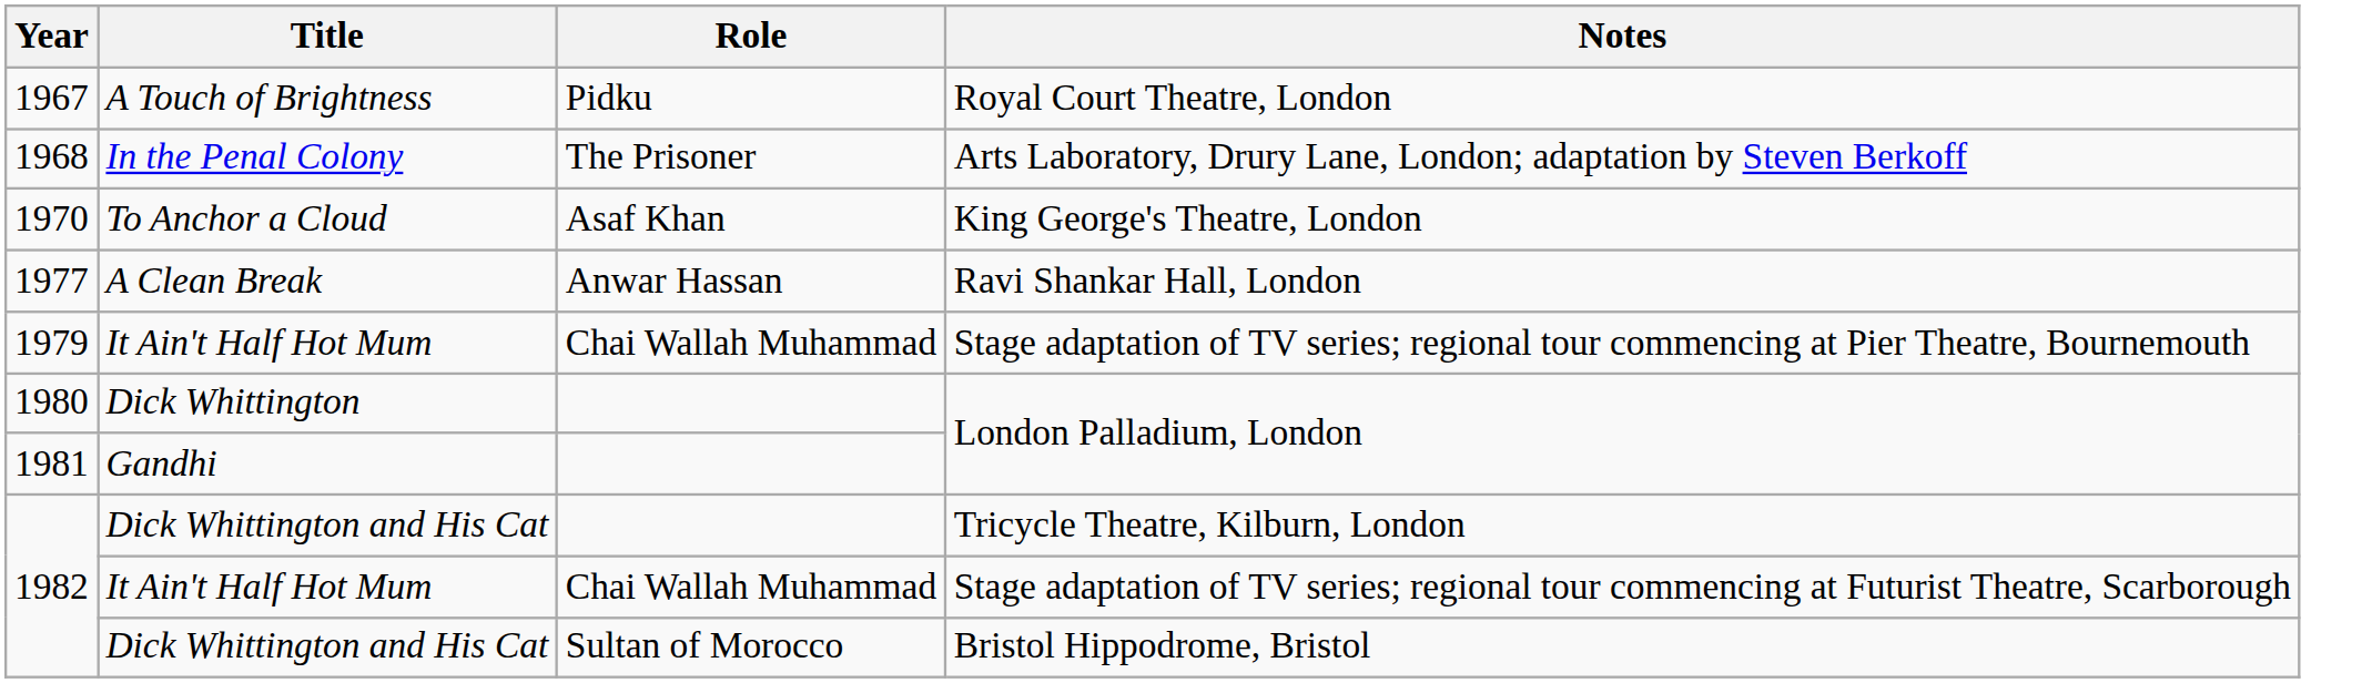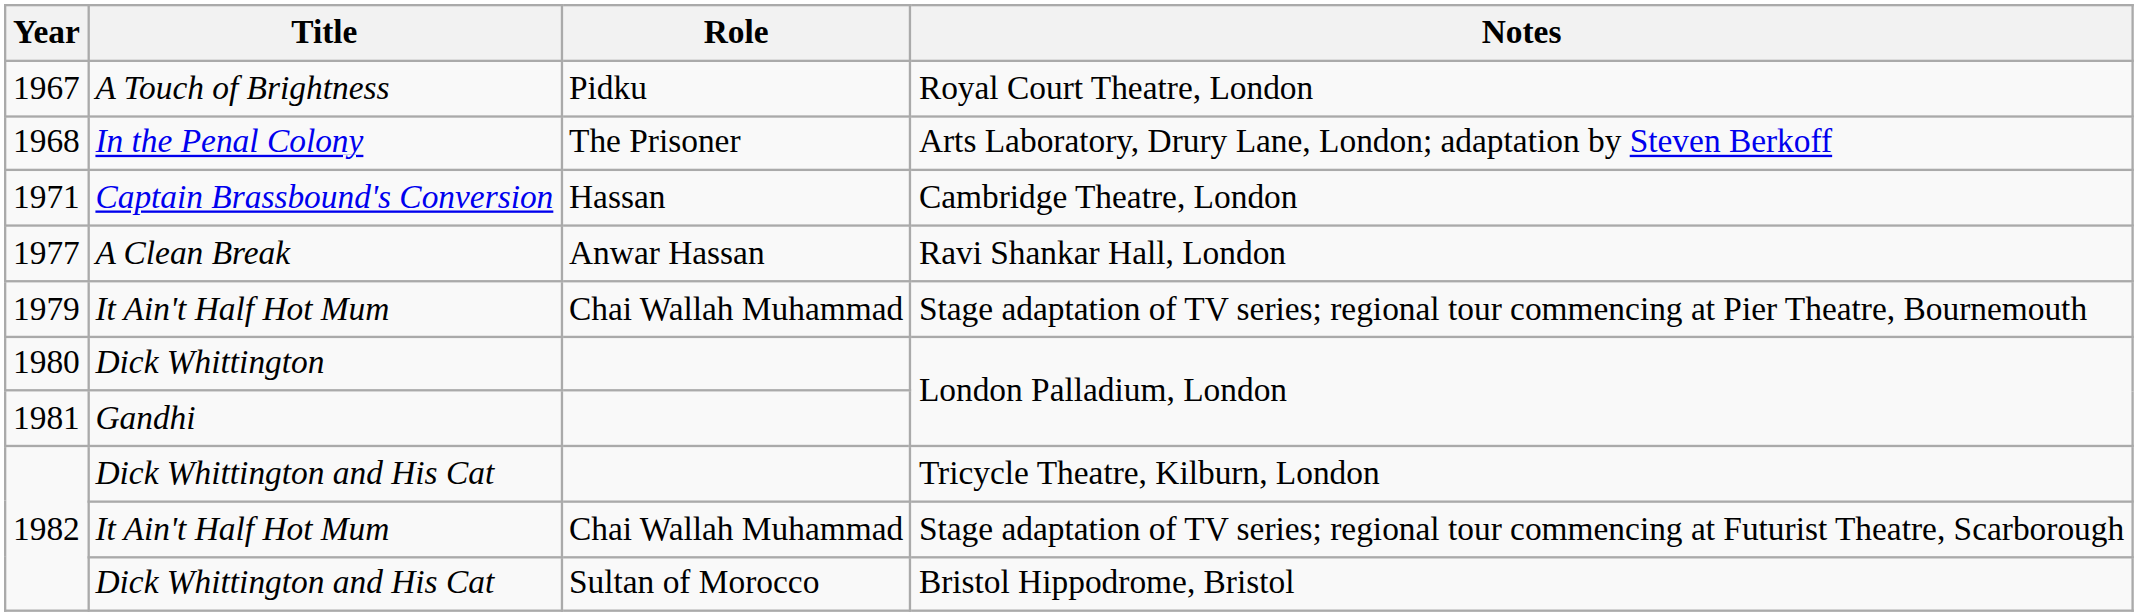 <table class="wikitable" style="font-size: 90%;">
 <tr>
 <th>Year</th>
 <th>Title</th>
 <th>Role</th>
 <th>Notes</th>
 </tr>
 <tr>
 <td rowspan="1">1967</td>
 <td><em>A Touch of Brightness</em></td>
 <td>Pidku</td>
 <td>Royal Court Theatre, London</td>
 </tr>
 <tr>
 <td rowspan="1">1968</td>
 <td><em><a href='#'>In the Penal Colony</a></em></td>
 <td>The Prisoner</td>
 <td>Arts Laboratory, Drury Lane, London; adaptation by <a href='#'>Steven Berkoff</a></td>
 </tr>
 <tr>
-<td rowspan="1">1970</td>
-<td><em>To Anchor a Cloud</em></td>
-<td>Asaf Khan</td>
-<td>King George's Theatre, London</td>
+<td rowspan="1">1971</td>
+<td><em><a href='#'>Captain Brassbound's Conversion</a></em></td>
+<td>Hassan</td>
+<td>Cambridge Theatre, London</td>
 </tr>
 <tr>
 <td rowspan="1">1977</td>
 <td><em>A Clean Break</em></td>
 <td>Anwar Hassan</td>
 <td>Ravi Shankar Hall, London</td>
 </tr>
 <tr>
 <td rowspan="1">1979</td>
 <td><em>It Ain't Half Hot Mum</em></td>
 <td>Chai Wallah Muhammad</td>
 <td>Stage adaptation of TV series; regional tour commencing at Pier Theatre, Bournemouth</td>
 </tr>
 <tr>
 <td rowspan="1">1980</td>
 <td><em>Dick Whittington</em></td>
 <td></td>
 <td rowspan="2">London Palladium, London</td>
 </tr>
 <tr>
 <td rowspan="1">1981</td>
 <td><em>Gandhi</em></td>
 <td></td>
 </tr>
 <tr>
 <td rowspan="3">1982</td>
 <td><em>Dick Whittington and His Cat</em></td>
 <td></td>
 <td>Tricycle Theatre, Kilburn, London</td>
 </tr>
 <tr>
 <td><em>It Ain't Half Hot Mum</em></td>
 <td>Chai Wallah Muhammad</td>
 <td>Stage adaptation of TV series; regional tour commencing at Futurist Theatre, Scarborough</td>
 </tr>
 <tr>
 <td><em>Dick Whittington and His Cat</em></td>
 <td>Sultan of Morocco</td>
 <td>Bristol Hippodrome, Bristol</td>
 </tr>
 </table>
